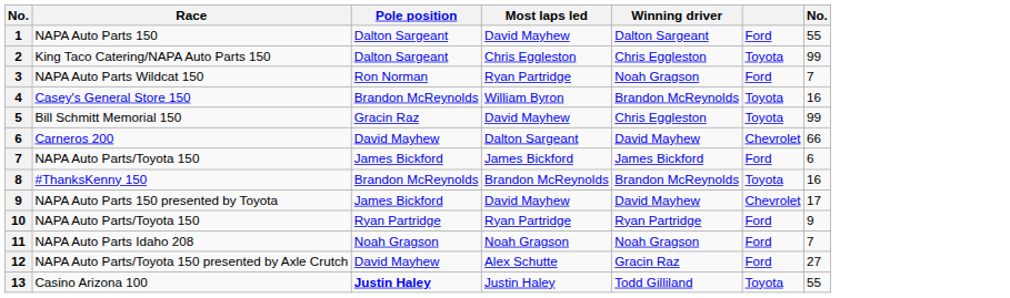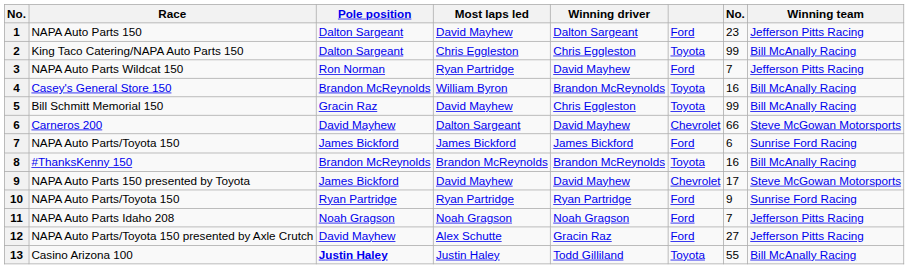 <table class="wikitable" style="font-size:95%">
 <tr>
 <th>No.</th>
 <th>Race</th>
 <th><a href='#'>Pole position</a></th>
 <th>Most laps led</th>
 <th>Winning driver</th>
 <th></th>
 <th>No.</th>
+<th>Winning team</th>
 </tr>
 <tr>
 <th>1</th>
 <td>NAPA Auto Parts 150</td>
 <td><a href='#'>Dalton Sargeant</a></td>
 <td><a href='#'>David Mayhew</a></td>
 <td><a href='#'>Dalton Sargeant</a></td>
 <td><a href='#'>Ford</a></td>
-<td>55</td>
+<td>23</td>
+<td><a href='#'>Jefferson Pitts Racing</a></td>
 </tr>
 <tr>
 <th>2</th>
 <td>King Taco Catering/NAPA Auto Parts 150</td>
 <td><a href='#'>Dalton Sargeant</a></td>
 <td><a href='#'>Chris Eggleston</a></td>
 <td><a href='#'>Chris Eggleston</a></td>
 <td><a href='#'>Toyota</a></td>
 <td>99</td>
+<td><a href='#'>Bill McAnally Racing</a></td>
 </tr>
 <tr>
 <th>3</th>
 <td>NAPA Auto Parts Wildcat 150</td>
 <td><a href='#'>Ron Norman</a></td>
 <td><a href='#'>Ryan Partridge</a></td>
-<td><a href='#'>Noah Gragson</a></td>
+<td><a href='#'>David Mayhew</a></td>
 <td><a href='#'>Ford</a></td>
 <td>7</td>
+<td><a href='#'>Jefferson Pitts Racing</a></td>
 </tr>
 <tr>
 <th>4</th>
 <td><a href='#'>Casey's General Store 150</a></td>
 <td><a href='#'>Brandon McReynolds</a></td>
 <td><a href='#'>William Byron</a></td>
 <td><a href='#'>Brandon McReynolds</a></td>
 <td><a href='#'>Toyota</a></td>
 <td>16</td>
+<td><a href='#'>Bill McAnally Racing</a></td>
 </tr>
 <tr>
 <th>5</th>
 <td>Bill Schmitt Memorial 150</td>
 <td><a href='#'>Gracin Raz</a></td>
 <td><a href='#'>David Mayhew</a></td>
 <td><a href='#'>Chris Eggleston</a></td>
 <td><a href='#'>Toyota</a></td>
 <td>99</td>
+<td><a href='#'>Bill McAnally Racing</a></td>
 </tr>
 <tr>
 <th>6</th>
 <td><a href='#'>Carneros 200</a></td>
 <td><a href='#'>David Mayhew</a></td>
 <td><a href='#'>Dalton Sargeant</a></td>
 <td><a href='#'>David Mayhew</a></td>
 <td><a href='#'>Chevrolet</a></td>
 <td>66</td>
+<td><a href='#'>Steve McGowan Motorsports</a></td>
 </tr>
 <tr>
 <th>7</th>
 <td>NAPA Auto Parts/Toyota 150</td>
 <td><a href='#'>James Bickford</a></td>
 <td><a href='#'>James Bickford</a></td>
 <td><a href='#'>James Bickford</a></td>
 <td><a href='#'>Ford</a></td>
 <td>6</td>
+<td><a href='#'>Sunrise Ford Racing</a></td>
 </tr>
 <tr>
 <th>8</th>
 <td><a href='#'>#ThanksKenny 150</a></td>
 <td><a href='#'>Brandon McReynolds</a></td>
 <td><a href='#'>Brandon McReynolds</a></td>
 <td><a href='#'>Brandon McReynolds</a></td>
 <td><a href='#'>Toyota</a></td>
 <td>16</td>
+<td><a href='#'>Bill McAnally Racing</a></td>
 </tr>
 <tr>
 <th>9</th>
 <td>NAPA Auto Parts 150 presented by Toyota</td>
 <td><a href='#'>James Bickford</a></td>
 <td><a href='#'>David Mayhew</a></td>
 <td><a href='#'>David Mayhew</a></td>
 <td><a href='#'>Chevrolet</a></td>
 <td>17</td>
+<td><a href='#'>Steve McGowan Motorsports</a></td>
 </tr>
 <tr>
 <th>10</th>
 <td>NAPA Auto Parts/Toyota 150</td>
 <td><a href='#'>Ryan Partridge</a></td>
 <td><a href='#'>Ryan Partridge</a></td>
 <td><a href='#'>Ryan Partridge</a></td>
 <td><a href='#'>Ford</a></td>
 <td>9</td>
+<td><a href='#'>Sunrise Ford Racing</a></td>
 </tr>
 <tr>
 <th>11</th>
 <td>NAPA Auto Parts Idaho 208</td>
 <td><a href='#'>Noah Gragson</a></td>
 <td><a href='#'>Noah Gragson</a></td>
 <td><a href='#'>Noah Gragson</a></td>
 <td><a href='#'>Ford</a></td>
 <td>7</td>
+<td><a href='#'>Jefferson Pitts Racing</a></td>
 </tr>
 <tr>
 <th>12</th>
 <td>NAPA Auto Parts/Toyota 150 presented by Axle Crutch</td>
 <td><a href='#'>David Mayhew</a></td>
 <td><a href='#'>Alex Schutte</a></td>
 <td><a href='#'>Gracin Raz</a></td>
 <td><a href='#'>Ford</a></td>
 <td>27</td>
+<td><a href='#'>Jefferson Pitts Racing</a></td>
 </tr>
 <tr>
 <th>13</th>
 <td>Casino Arizona 100</td>
 <td><strong><a href='#'>Justin Haley</a></strong></td>
 <td><a href='#'>Justin Haley</a></td>
 <td><a href='#'>Todd Gilliland</a></td>
 <td><a href='#'>Toyota</a></td>
 <td>55</td>
+<td><a href='#'>Bill McAnally Racing</a></td>
 </tr>
 </table>
